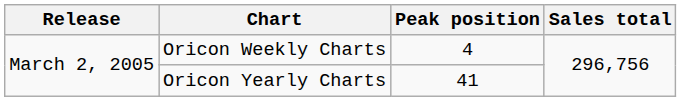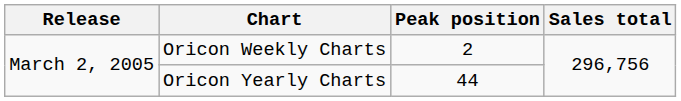 <table class="wikitable">
 <tr>
 <th>Release</th>
 <th>Chart</th>
 <th>Peak position</th>
 <th>Sales total</th>
 </tr>
 <tr>
 <td rowspan="2">March 2, 2005</td>
 <td>Oricon Weekly Charts</td>
-<td align="center">4</td>
+<td align="center">2</td>
 <td rowspan="2" align="center">296,756</td>
 </tr>
 <tr>
 <td>Oricon Yearly Charts</td>
-<td align="center">41</td>
+<td align="center">44</td>
 </tr>
 </table>
